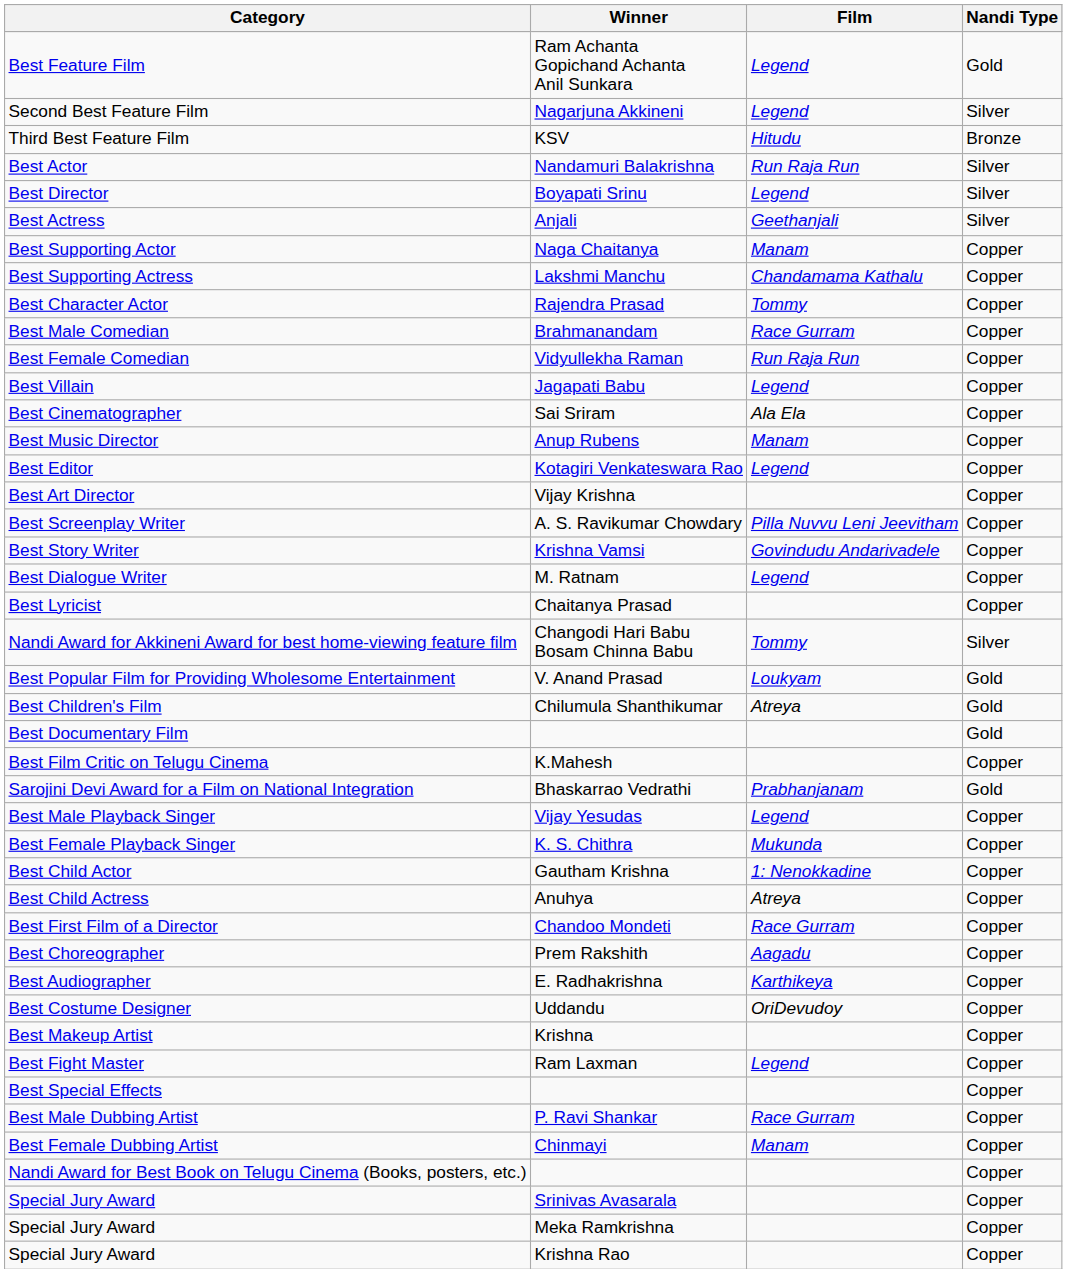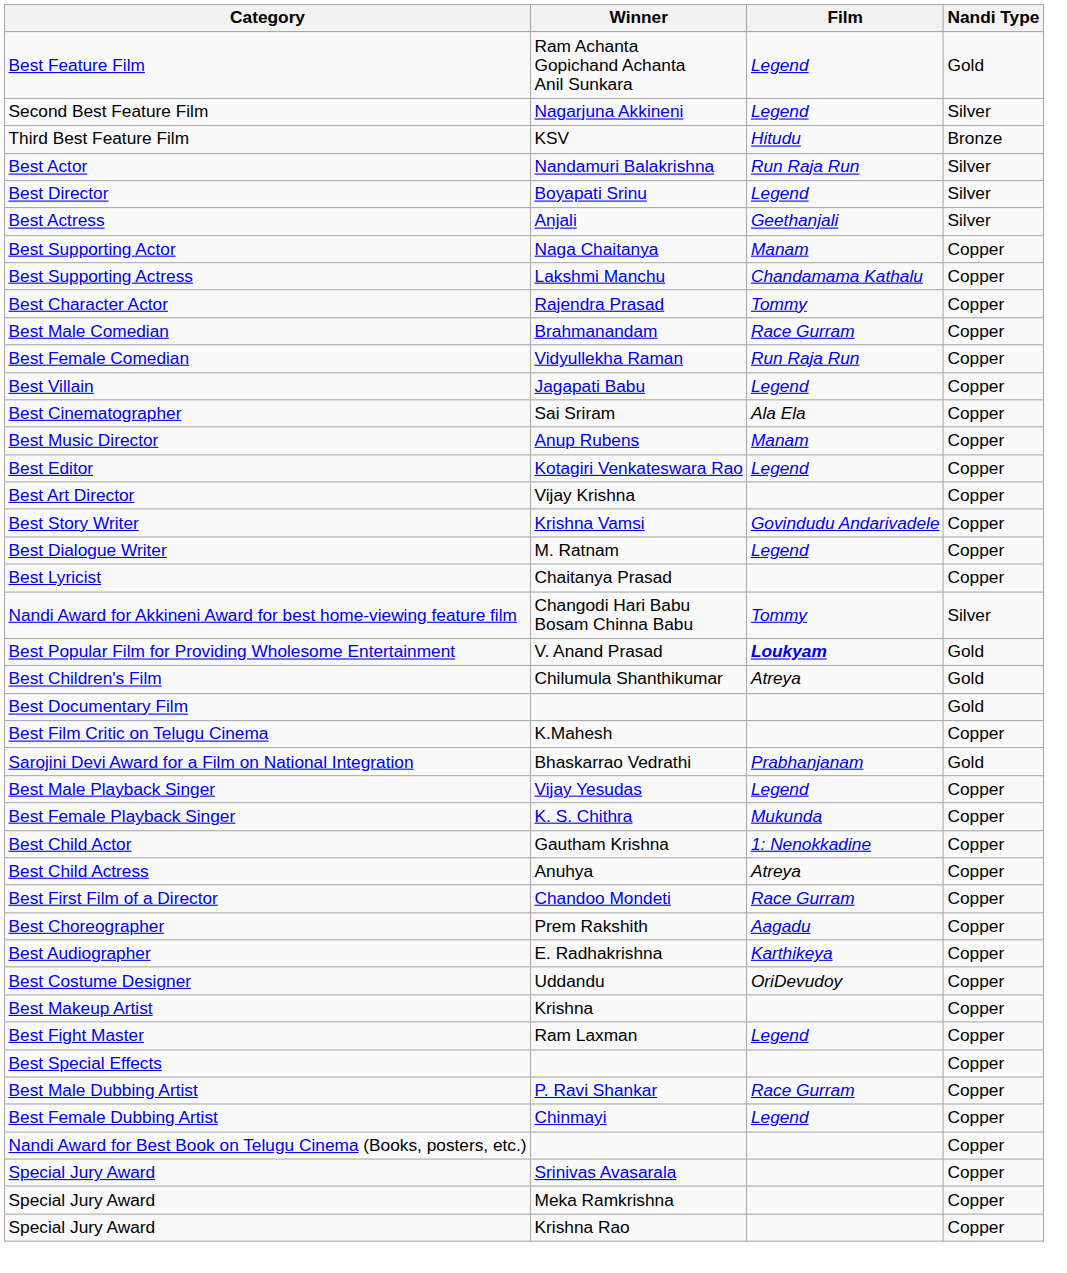 <table class="wikitable sortable">
 <tr style="background:#cccccf; text-align:center;">
 <th>Category</th>
 <th>Winner</th>
 <th>Film</th>
 <th>Nandi Type</th>
 </tr>
 <tr>
 <td><a href='#'>Best Feature Film</a></td>
 <td>Ram Achanta <br> Gopichand Achanta <br> Anil Sunkara</td>
 <td><em><a href='#'>Legend</a></em></td>
 <td>Gold</td>
 </tr>
 <tr>
 <td>Second Best Feature Film</td>
 <td><a href='#'>Nagarjuna Akkineni</a></td>
 <td><em><a href='#'>Legend</a></em></td>
 <td>Silver</td>
 </tr>
 <tr>
 <td>Third Best Feature Film</td>
 <td>KSV</td>
 <td><em><a href='#'>Hitudu</a></em></td>
 <td>Bronze</td>
 </tr>
 <tr>
 <td><a href='#'>Best Actor</a></td>
 <td><a href='#'>Nandamuri Balakrishna</a></td>
 <td><em><a href='#'>Run Raja Run</a></em></td>
 <td>Silver</td>
 </tr>
 <tr>
 <td><a href='#'>Best Director</a></td>
 <td><a href='#'>Boyapati Srinu</a></td>
 <td><em><a href='#'>Legend</a></em></td>
 <td>Silver</td>
 </tr>
 <tr>
 <td><a href='#'>Best Actress</a></td>
 <td><a href='#'>Anjali</a></td>
 <td><em><a href='#'>Geethanjali</a></em></td>
 <td>Silver</td>
 </tr>
 <tr>
 <td><a href='#'>Best Supporting Actor</a></td>
 <td><a href='#'>Naga Chaitanya</a></td>
 <td><em><a href='#'>Manam</a></em></td>
 <td>Copper</td>
 </tr>
 <tr>
 <td><a href='#'>Best Supporting Actress</a></td>
 <td><a href='#'>Lakshmi Manchu</a></td>
 <td><em><a href='#'>Chandamama Kathalu</a></em></td>
 <td>Copper</td>
 </tr>
 <tr>
 <td><a href='#'>Best Character Actor</a></td>
 <td><a href='#'>Rajendra Prasad</a></td>
 <td><em><a href='#'>Tommy</a></em></td>
 <td>Copper</td>
 </tr>
 <tr>
 <td><a href='#'>Best Male Comedian</a></td>
 <td><a href='#'>Brahmanandam</a></td>
 <td><em><a href='#'>Race Gurram</a></em></td>
 <td>Copper</td>
 </tr>
 <tr>
 <td><a href='#'>Best Female Comedian</a></td>
 <td><a href='#'>Vidyullekha Raman</a></td>
 <td><em><a href='#'>Run Raja Run</a></em></td>
 <td>Copper</td>
 </tr>
 <tr>
 <td><a href='#'>Best Villain</a></td>
 <td><a href='#'>Jagapati Babu</a></td>
 <td><em><a href='#'>Legend</a></em></td>
 <td>Copper</td>
 </tr>
 <tr>
 <td><a href='#'>Best Cinematographer</a></td>
 <td>Sai Sriram</td>
 <td><em>Ala Ela</em></td>
 <td>Copper</td>
 </tr>
 <tr>
 <td><a href='#'>Best Music Director</a></td>
 <td><a href='#'>Anup Rubens</a></td>
 <td><em><a href='#'>Manam</a></em></td>
 <td>Copper</td>
 </tr>
 <tr>
 <td><a href='#'>Best Editor</a></td>
 <td><a href='#'>Kotagiri Venkateswara Rao</a></td>
 <td><em><a href='#'>Legend</a></em></td>
 <td>Copper</td>
 </tr>
 <tr>
 <td><a href='#'>Best Art Director</a></td>
 <td>Vijay Krishna</td>
 <td></td>
 <td>Copper</td>
 </tr>
 <tr>
-<td><a href='#'>Best Screenplay Writer</a></td>
-<td>A. S. Ravikumar Chowdary</td>
-<td><em><a href='#'>Pilla Nuvvu Leni Jeevitham</a></em></td>
-<td>Copper</td>
-</tr>
-<tr>
 <td><a href='#'>Best Story Writer</a></td>
 <td><a href='#'>Krishna Vamsi</a></td>
 <td><em><a href='#'>Govindudu Andarivadele</a></em></td>
 <td>Copper</td>
 </tr>
 <tr>
 <td><a href='#'>Best Dialogue Writer</a></td>
 <td>M. Ratnam</td>
 <td><em><a href='#'>Legend</a></em></td>
 <td>Copper</td>
 </tr>
 <tr>
 <td><a href='#'>Best Lyricist</a></td>
 <td>Chaitanya Prasad</td>
 <td></td>
 <td>Copper</td>
 </tr>
 <tr>
 <td><a href='#'>Nandi Award for Akkineni Award for best home-viewing feature film</a></td>
 <td>Changodi Hari Babu <br> Bosam Chinna Babu</td>
 <td><em><a href='#'>Tommy</a></em></td>
 <td>Silver</td>
 </tr>
 <tr>
 <td><a href='#'>Best Popular Film for Providing Wholesome Entertainment</a></td>
 <td>V. Anand Prasad</td>
-<td><em><a href='#'>Loukyam</a></em></td>
+<td><strong><em><a href='#'>Loukyam</a></em></strong></td>
 <td>Gold</td>
 </tr>
 <tr>
 <td><a href='#'>Best Children's Film</a></td>
 <td>Chilumula Shanthikumar</td>
 <td><em>Atreya</em></td>
 <td>Gold</td>
 </tr>
 <tr>
 <td><a href='#'>Best Documentary Film</a></td>
 <td></td>
 <td></td>
 <td>Gold</td>
 </tr>
 <tr>
 <td><a href='#'>Best Film Critic on Telugu Cinema</a></td>
 <td>K.Mahesh</td>
 <td></td>
 <td>Copper</td>
 </tr>
 <tr>
 <td><a href='#'>Sarojini Devi Award for a Film on National Integration</a></td>
 <td>Bhaskarrao Vedrathi</td>
 <td><em><a href='#'>Prabhanjanam</a></em></td>
 <td>Gold</td>
 </tr>
 <tr>
 <td><a href='#'>Best Male Playback Singer</a></td>
 <td><a href='#'>Vijay Yesudas</a></td>
 <td><em><a href='#'>Legend</a></em></td>
 <td>Copper</td>
 </tr>
 <tr>
 <td><a href='#'>Best Female Playback Singer</a></td>
 <td><a href='#'>K. S. Chithra</a></td>
 <td><em><a href='#'>Mukunda</a></em></td>
 <td>Copper</td>
 </tr>
 <tr>
 <td><a href='#'>Best Child Actor</a></td>
 <td>Gautham Krishna</td>
 <td><em><a href='#'>1: Nenokkadine</a></em></td>
 <td>Copper</td>
 </tr>
 <tr>
 <td><a href='#'>Best Child Actress</a></td>
 <td>Anuhya</td>
 <td><em>Atreya</em></td>
 <td>Copper</td>
 </tr>
 <tr>
 <td><a href='#'>Best First Film of a Director</a></td>
 <td><a href='#'>Chandoo Mondeti</a></td>
 <td><em><a href='#'>Race Gurram</a></em></td>
 <td>Copper</td>
 </tr>
 <tr>
 <td><a href='#'>Best Choreographer</a></td>
 <td>Prem Rakshith</td>
 <td><em><a href='#'>Aagadu</a></em></td>
 <td>Copper</td>
 </tr>
 <tr>
 <td><a href='#'>Best Audiographer</a></td>
 <td>E. Radhakrishna</td>
 <td><em><a href='#'>Karthikeya</a></em></td>
 <td>Copper</td>
 </tr>
 <tr>
 <td><a href='#'>Best Costume Designer</a></td>
 <td>Uddandu</td>
 <td><em>OriDevudoy</em></td>
 <td>Copper</td>
 </tr>
 <tr>
 <td><a href='#'>Best Makeup Artist</a></td>
 <td>Krishna</td>
 <td></td>
 <td>Copper</td>
 </tr>
 <tr>
 <td><a href='#'>Best Fight Master</a></td>
 <td>Ram Laxman</td>
 <td><em><a href='#'>Legend</a></em></td>
 <td>Copper</td>
 </tr>
 <tr>
 <td><a href='#'>Best Special Effects</a></td>
 <td></td>
 <td></td>
 <td>Copper</td>
 </tr>
 <tr>
 <td><a href='#'>Best Male Dubbing Artist</a></td>
 <td><a href='#'>P. Ravi Shankar</a></td>
 <td><em><a href='#'>Race Gurram</a></em></td>
 <td>Copper</td>
 </tr>
 <tr>
 <td><a href='#'>Best Female Dubbing Artist</a></td>
 <td><a href='#'>Chinmayi</a></td>
-<td><em><a href='#'>Manam</a></em></td>
+<td><em><a href='#'>Legend</a></em></td>
 <td>Copper</td>
 </tr>
 <tr>
 <td><a href='#'>Nandi Award for Best Book on Telugu Cinema</a> (Books, posters, etc.)</td>
 <td></td>
 <td></td>
 <td>Copper</td>
 </tr>
 <tr>
 <td><a href='#'>Special Jury Award</a></td>
 <td><a href='#'>Srinivas Avasarala</a></td>
 <td></td>
 <td>Copper</td>
 </tr>
 <tr>
 <td>Special Jury Award</td>
 <td>Meka Ramkrishna</td>
 <td></td>
 <td>Copper</td>
 </tr>
 <tr>
 <td>Special Jury Award</td>
 <td>Krishna Rao</td>
 <td></td>
 <td>Copper</td>
 </tr>
 </table>
